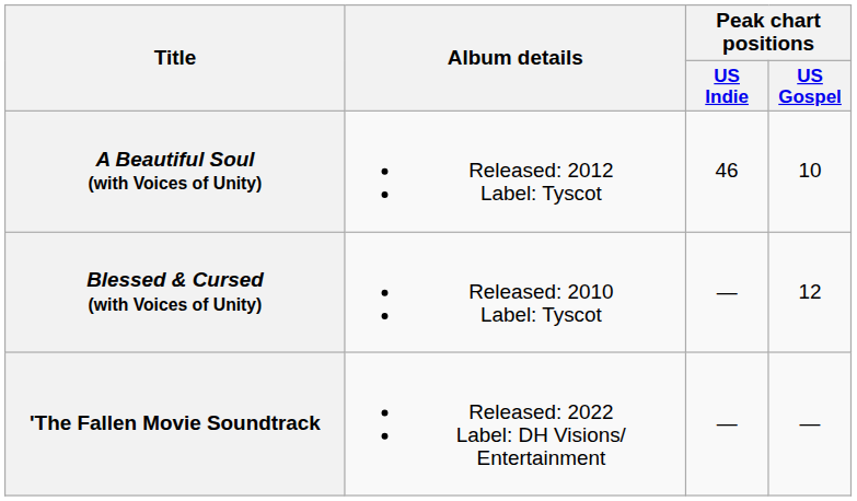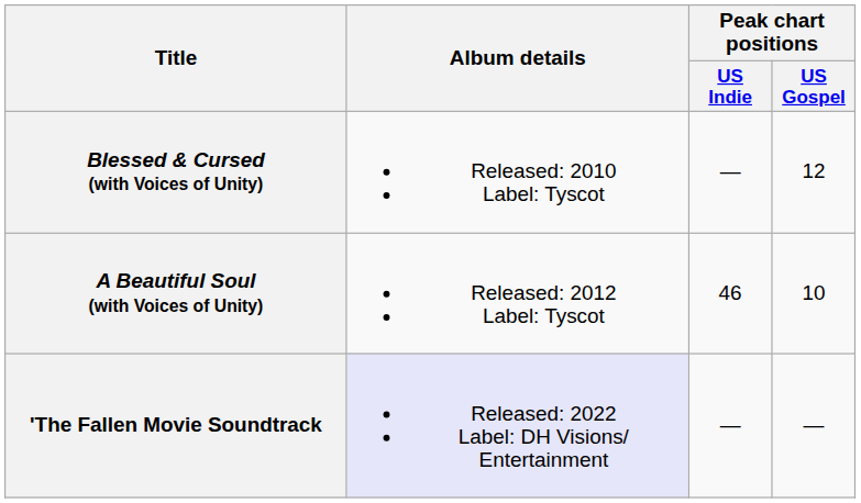 <table class="wikitable plainrowheaders" style="text-align:center;" border="1">
 <tr>
 <th scope="col" rowspan="2" style="width:16em;">Title</th>
 <th scope="col" rowspan="2" style="width:16em;">Album details</th>
 <th scope="col" colspan="2">Peak chart positions</th>
 </tr>
 <tr>
 <th scope="col" style="width:4em;font-size:90%;"><a href='#'>US<br>Indie</a><br></th>
 <th scope="col" style="width:4em;font-size:90%;"><a href='#'>US<br>Gospel</a><br></th>
 </tr>
 <tr>
+<th scope="row"><em>Blessed & Cursed</em><br><small>(with Voices of Unity)</small></th>
+<td><br><ul><li>Released: 2010</li><li>Label: Tyscot</li></ul></td>
+<td>—</td>
+<td>12</td>
+</tr>
+<tr>
 <th scope="row"><em>A Beautiful Soul</em><br><small>(with Voices of Unity)</small></th>
 <td><br><ul><li>Released: 2012</li><li>Label: Tyscot</li></ul></td>
 <td>46</td>
 <td>10</td>
 </tr>
 <tr>
-<th scope="row"><em>Blessed & Cursed</em><br><small>(with Voices of Unity)</small></th>
-<td><br><ul><li>Released: 2010</li><li>Label: Tyscot</li></ul></td>
-<td>—</td>
-<td>12</td>
-</tr>
-<tr>
 <th scope="row">'The Fallen Movie Soundtrack<em></th>
-<td><br><ul><li>Released: 2022</li><li>Label: DH Visions/ Entertainment</li></ul></td>
+<td style="background: lavender;"><br><ul><li>Released: 2022</li><li>Label: DH Visions/ Entertainment</li></ul></td>
 <td>—</td>
 <td>—</td>
 </tr>
 </table>
